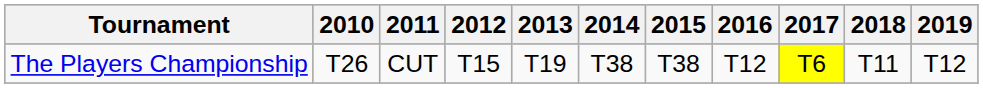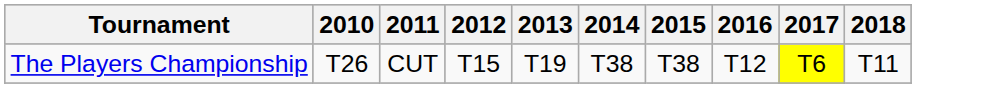 <table class="wikitable" style="font-size:95%;text-align:center;">
 <tr>
 <th>Tournament</th>
 <th>2010</th>
 <th>2011</th>
 <th>2012</th>
 <th>2013</th>
 <th>2014</th>
 <th>2015</th>
 <th>2016</th>
 <th>2017</th>
 <th>2018</th>
-<th>2019</th>
 </tr>
 <tr>
 <td align=left><a href='#'>The Players Championship</a></td>
 <td>T26</td>
 <td>CUT</td>
 <td>T15</td>
 <td>T19</td>
 <td>T38</td>
 <td>T38</td>
 <td>T12</td>
 <td style="background:yellow;">T6</td>
 <td>T11</td>
-<td>T12</td>
 </tr>
 </table>
